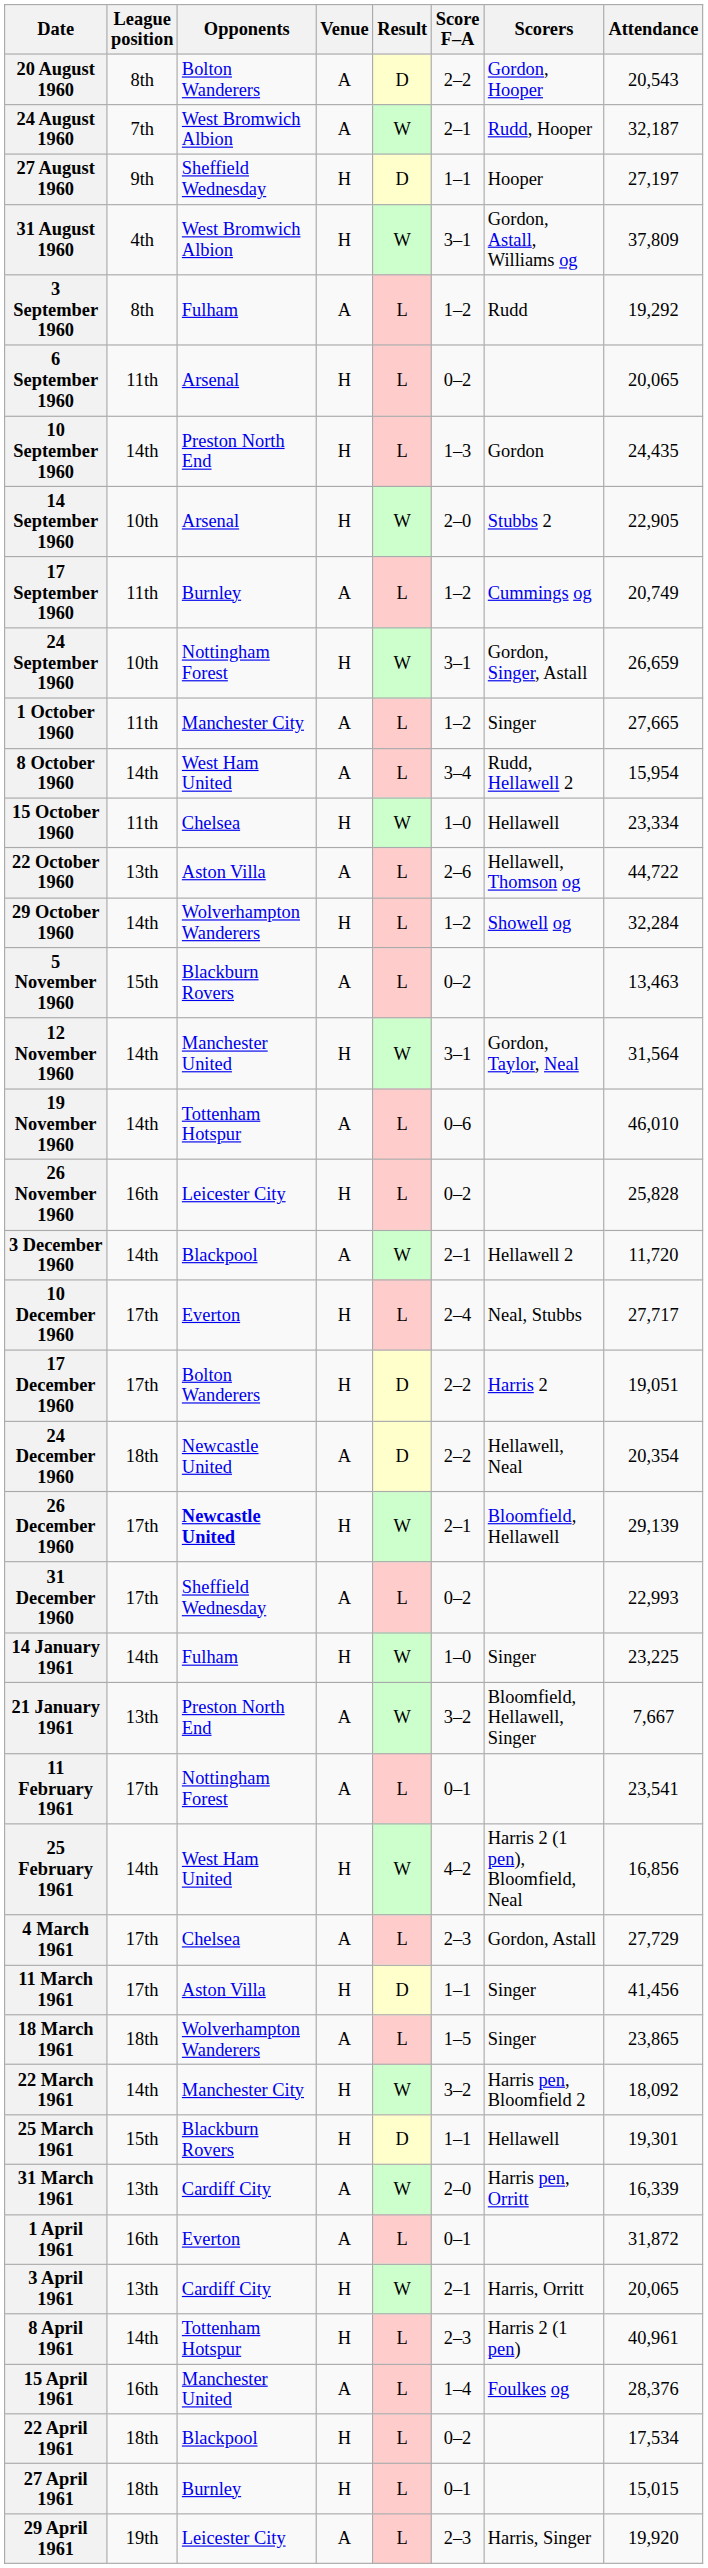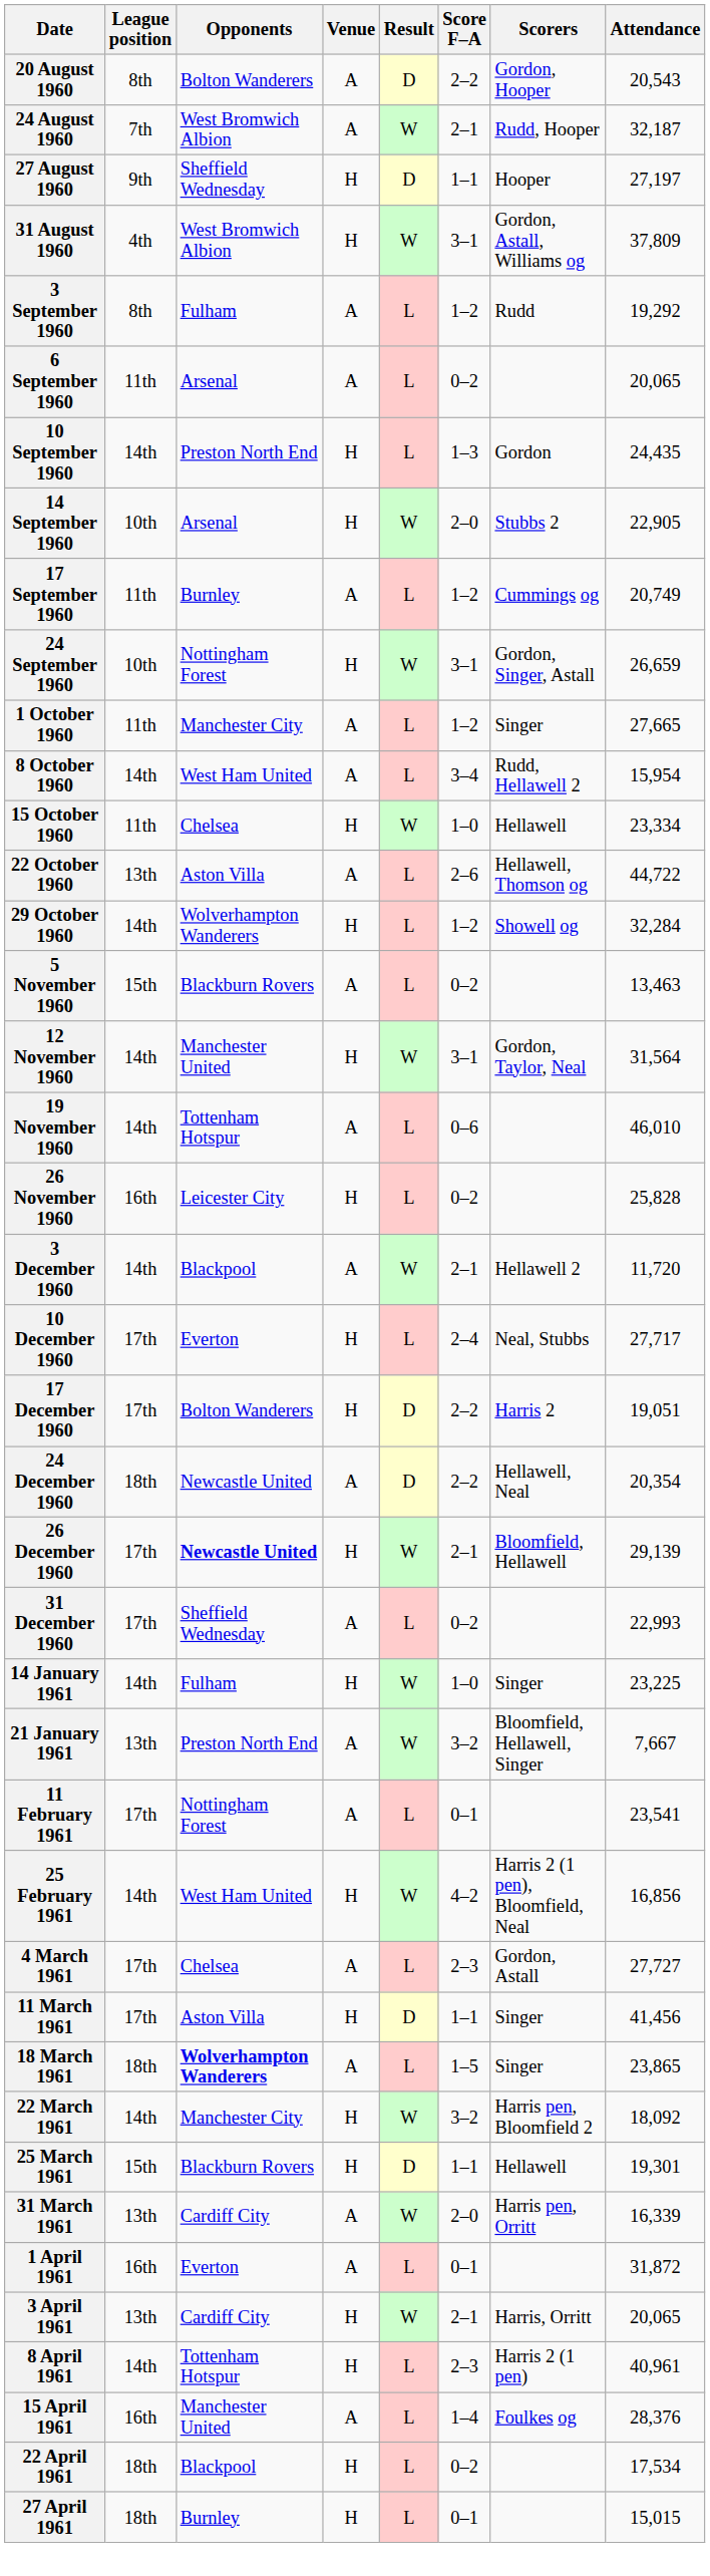 <table class="wikitable plainrowheaders" style="text-align:center">
 <tr>
 <th scope="col">Date</th>
 <th scope="col">League<br>position</th>
 <th scope="col">Opponents</th>
 <th scope="col">Venue</th>
 <th scope="col">Result</th>
 <th scope="col">Score<br>F–A</th>
 <th scope="col">Scorers</th>
 <th scope="col">Attendance</th>
 </tr>
 <tr>
 <th scope="row">20 August 1960</th>
 <td>8th</td>
 <td align="left"><a href='#'>Bolton Wanderers</a></td>
 <td>A</td>
 <td style=background:#ffc>D</td>
 <td>2–2</td>
 <td align="left"><a href='#'>Gordon</a>, <a href='#'>Hooper</a></td>
 <td>20,543</td>
 </tr>
 <tr>
 <th scope="row">24 August 1960</th>
 <td>7th</td>
 <td align="left"><a href='#'>West Bromwich Albion</a></td>
 <td>A</td>
 <td style=background:#cfc>W</td>
 <td>2–1</td>
 <td align="left"><a href='#'>Rudd</a>, Hooper</td>
 <td>32,187</td>
 </tr>
 <tr>
 <th scope="row">27 August 1960</th>
 <td>9th</td>
 <td align="left"><a href='#'>Sheffield Wednesday</a></td>
 <td>H</td>
 <td style=background:#ffc>D</td>
 <td>1–1</td>
 <td align="left">Hooper</td>
 <td>27,197</td>
 </tr>
 <tr>
 <th scope="row">31 August 1960</th>
 <td>4th</td>
 <td align="left"><a href='#'>West Bromwich Albion</a></td>
 <td>H</td>
 <td style=background:#cfc>W</td>
 <td>3–1</td>
 <td align="left">Gordon, <a href='#'>Astall</a>, Williams <a href='#'>og</a></td>
 <td>37,809</td>
 </tr>
 <tr>
 <th scope="row">3 September 1960</th>
 <td>8th</td>
 <td align="left"><a href='#'>Fulham</a></td>
 <td>A</td>
 <td style=background:#fcc>L</td>
 <td>1–2</td>
 <td align="left">Rudd</td>
 <td>19,292</td>
 </tr>
 <tr>
 <th scope="row">6 September 1960</th>
 <td>11th</td>
 <td align="left"><a href='#'>Arsenal</a></td>
-<td>H</td>
+<td>A</td>
 <td style=background:#fcc>L</td>
 <td>0–2</td>
 <td align="left"></td>
 <td>20,065</td>
 </tr>
 <tr>
 <th scope="row">10 September 1960</th>
 <td>14th</td>
 <td align="left"><a href='#'>Preston North End</a></td>
 <td>H</td>
 <td style=background:#fcc>L</td>
 <td>1–3</td>
 <td align="left">Gordon</td>
 <td>24,435</td>
 </tr>
 <tr>
 <th scope="row">14 September 1960</th>
 <td>10th</td>
 <td align="left"><a href='#'>Arsenal</a></td>
 <td>H</td>
 <td style=background:#cfc>W</td>
 <td>2–0</td>
 <td align="left"><a href='#'>Stubbs</a> 2</td>
 <td>22,905</td>
 </tr>
 <tr>
 <th scope="row">17 September 1960</th>
 <td>11th</td>
 <td align="left"><a href='#'>Burnley</a></td>
 <td>A</td>
 <td style=background:#fcc>L</td>
 <td>1–2</td>
 <td align="left"><a href='#'>Cummings</a> <a href='#'>og</a></td>
 <td>20,749</td>
 </tr>
 <tr>
 <th scope="row">24 September 1960</th>
 <td>10th</td>
 <td align="left"><a href='#'>Nottingham Forest</a></td>
 <td>H</td>
 <td style=background:#cfc>W</td>
 <td>3–1</td>
 <td align="left">Gordon, <a href='#'>Singer</a>, Astall</td>
 <td>26,659</td>
 </tr>
 <tr>
 <th scope="row">1 October 1960</th>
 <td>11th</td>
 <td align="left"><a href='#'>Manchester City</a></td>
 <td>A</td>
 <td style=background:#fcc>L</td>
 <td>1–2</td>
 <td align="left">Singer</td>
 <td>27,665</td>
 </tr>
 <tr>
 <th scope="row">8 October 1960</th>
 <td>14th</td>
 <td align="left"><a href='#'>West Ham United</a></td>
 <td>A</td>
 <td style=background:#fcc>L</td>
 <td>3–4</td>
 <td align="left">Rudd, <a href='#'>Hellawell</a> 2</td>
 <td>15,954</td>
 </tr>
 <tr>
 <th scope="row">15 October 1960</th>
 <td>11th</td>
 <td align="left"><a href='#'>Chelsea</a></td>
 <td>H</td>
 <td style=background:#cfc>W</td>
 <td>1–0</td>
 <td align="left">Hellawell</td>
 <td>23,334</td>
 </tr>
 <tr>
 <th scope="row">22 October 1960</th>
 <td>13th</td>
 <td align="left"><a href='#'>Aston Villa</a></td>
 <td>A</td>
 <td style=background:#fcc>L</td>
 <td>2–6</td>
 <td align="left">Hellawell, <a href='#'>Thomson</a> <a href='#'>og</a></td>
 <td>44,722</td>
 </tr>
 <tr>
 <th scope="row">29 October 1960</th>
 <td>14th</td>
 <td align="left"><a href='#'>Wolverhampton Wanderers</a></td>
 <td>H</td>
 <td style=background:#fcc>L</td>
 <td>1–2</td>
 <td align="left"><a href='#'>Showell</a> <a href='#'>og</a></td>
 <td>32,284</td>
 </tr>
 <tr>
 <th scope="row">5 November 1960</th>
 <td>15th</td>
 <td align="left"><a href='#'>Blackburn Rovers</a></td>
 <td>A</td>
 <td style=background:#fcc>L</td>
 <td>0–2</td>
 <td align="left"></td>
 <td>13,463</td>
 </tr>
 <tr>
 <th scope="row">12 November 1960</th>
 <td>14th</td>
 <td align="left"><a href='#'>Manchester United</a></td>
 <td>H</td>
 <td style=background:#cfc>W</td>
 <td>3–1</td>
 <td align="left">Gordon, <a href='#'>Taylor</a>, <a href='#'>Neal</a></td>
 <td>31,564</td>
 </tr>
 <tr>
 <th scope="row">19 November 1960</th>
 <td>14th</td>
 <td align="left"><a href='#'>Tottenham Hotspur</a></td>
 <td>A</td>
 <td style=background:#fcc>L</td>
 <td>0–6</td>
 <td align="left"></td>
 <td>46,010</td>
 </tr>
 <tr>
 <th scope="row">26 November 1960</th>
 <td>16th</td>
 <td align="left"><a href='#'>Leicester City</a></td>
 <td>H</td>
 <td style=background:#fcc>L</td>
 <td>0–2</td>
 <td align="left"></td>
 <td>25,828</td>
 </tr>
 <tr>
 <th scope="row">3 December 1960</th>
 <td>14th</td>
 <td align="left"><a href='#'>Blackpool</a></td>
 <td>A</td>
 <td style=background:#cfc>W</td>
 <td>2–1</td>
 <td align="left">Hellawell 2</td>
 <td>11,720</td>
 </tr>
 <tr>
 <th scope="row">10 December 1960</th>
 <td>17th</td>
 <td align="left"><a href='#'>Everton</a></td>
 <td>H</td>
 <td style=background:#fcc>L</td>
 <td>2–4</td>
 <td align="left">Neal, Stubbs</td>
 <td>27,717</td>
 </tr>
 <tr>
 <th scope="row">17 December 1960</th>
 <td>17th</td>
 <td align="left"><a href='#'>Bolton Wanderers</a></td>
 <td>H</td>
 <td style=background:#ffc>D</td>
 <td>2–2</td>
 <td align="left"><a href='#'>Harris</a> 2</td>
 <td>19,051</td>
 </tr>
 <tr>
 <th scope="row">24 December 1960</th>
 <td>18th</td>
 <td align="left"><a href='#'>Newcastle United</a></td>
 <td>A</td>
 <td style=background:#ffc>D</td>
 <td>2–2</td>
 <td align="left">Hellawell, Neal</td>
 <td>20,354</td>
 </tr>
 <tr>
 <th scope="row">26 December 1960</th>
 <td>17th</td>
 <td align="left"><strong><a href='#'>Newcastle United</a></strong></td>
 <td>H</td>
 <td style=background:#cfc>W</td>
 <td>2–1</td>
 <td align="left"><a href='#'>Bloomfield</a>, Hellawell</td>
 <td>29,139</td>
 </tr>
 <tr>
 <th scope="row">31 December 1960</th>
 <td>17th</td>
 <td align="left"><a href='#'>Sheffield Wednesday</a></td>
 <td>A</td>
 <td style=background:#fcc>L</td>
 <td>0–2</td>
 <td align="left"></td>
 <td>22,993</td>
 </tr>
 <tr>
 <th scope="row">14 January 1961</th>
 <td>14th</td>
 <td align="left"><a href='#'>Fulham</a></td>
 <td>H</td>
 <td style=background:#cfc>W</td>
 <td>1–0</td>
 <td align="left">Singer</td>
 <td>23,225</td>
 </tr>
 <tr>
 <th scope="row">21 January 1961</th>
 <td>13th</td>
 <td align="left"><a href='#'>Preston North End</a></td>
 <td>A</td>
 <td style=background:#cfc>W</td>
 <td>3–2</td>
 <td align="left">Bloomfield, Hellawell, Singer</td>
 <td>7,667</td>
 </tr>
 <tr>
 <th scope="row">11 February 1961</th>
 <td>17th</td>
 <td align="left"><a href='#'>Nottingham Forest</a></td>
 <td>A</td>
 <td style=background:#fcc>L</td>
 <td>0–1</td>
 <td align="left"></td>
 <td>23,541</td>
 </tr>
 <tr>
 <th scope="row">25 February 1961</th>
 <td>14th</td>
 <td align="left"><a href='#'>West Ham United</a></td>
 <td>H</td>
 <td style=background:#cfc>W</td>
 <td>4–2</td>
 <td align="left">Harris 2 (1 <a href='#'>pen</a>), Bloomfield, Neal</td>
 <td>16,856</td>
 </tr>
 <tr>
 <th scope="row">4 March 1961</th>
 <td>17th</td>
 <td align="left"><a href='#'>Chelsea</a></td>
 <td>A</td>
 <td style=background:#fcc>L</td>
 <td>2–3</td>
 <td align="left">Gordon, Astall</td>
-<td>27,729</td>
+<td>27,727</td>
 </tr>
 <tr>
 <th scope="row">11 March 1961</th>
 <td>17th</td>
 <td align="left"><a href='#'>Aston Villa</a></td>
 <td>H</td>
 <td style=background:#ffc>D</td>
 <td>1–1</td>
 <td align="left">Singer</td>
 <td>41,456</td>
 </tr>
 <tr>
 <th scope="row">18 March 1961</th>
 <td>18th</td>
-<td align="left"><a href='#'>Wolverhampton Wanderers</a></td>
+<td align="left"><strong><a href='#'>Wolverhampton Wanderers</a></strong></td>
 <td>A</td>
 <td style=background:#fcc>L</td>
 <td>1–5</td>
 <td align="left">Singer</td>
 <td>23,865</td>
 </tr>
 <tr>
 <th scope="row">22 March 1961</th>
 <td>14th</td>
 <td align="left"><a href='#'>Manchester City</a></td>
 <td>H</td>
 <td style=background:#cfc>W</td>
 <td>3–2</td>
 <td align="left">Harris <a href='#'>pen</a>, Bloomfield 2</td>
 <td>18,092</td>
 </tr>
 <tr>
 <th scope="row">25 March 1961</th>
 <td>15th</td>
 <td align="left"><a href='#'>Blackburn Rovers</a></td>
 <td>H</td>
 <td style=background:#ffc>D</td>
 <td>1–1</td>
 <td align="left">Hellawell</td>
 <td>19,301</td>
 </tr>
 <tr>
 <th scope="row">31 March 1961</th>
 <td>13th</td>
 <td align="left"><a href='#'>Cardiff City</a></td>
 <td>A</td>
 <td style=background:#cfc>W</td>
 <td>2–0</td>
 <td align="left">Harris <a href='#'>pen</a>, <a href='#'>Orritt</a></td>
 <td>16,339</td>
 </tr>
 <tr>
 <th scope="row">1 April 1961</th>
 <td>16th</td>
 <td align="left"><a href='#'>Everton</a></td>
 <td>A</td>
 <td style=background:#fcc>L</td>
 <td>0–1</td>
 <td align="left"></td>
 <td>31,872</td>
 </tr>
 <tr>
 <th scope="row">3 April 1961</th>
 <td>13th</td>
 <td align="left"><a href='#'>Cardiff City</a></td>
 <td>H</td>
 <td style=background:#cfc>W</td>
 <td>2–1</td>
 <td align="left">Harris, Orritt</td>
 <td>20,065</td>
 </tr>
 <tr>
 <th scope="row">8 April 1961</th>
 <td>14th</td>
 <td align="left"><a href='#'>Tottenham Hotspur</a></td>
 <td>H</td>
 <td style=background:#fcc>L</td>
 <td>2–3</td>
 <td align="left">Harris 2 (1 <a href='#'>pen</a>)</td>
 <td>40,961</td>
 </tr>
 <tr>
 <th scope="row">15 April 1961</th>
 <td>16th</td>
 <td align="left"><a href='#'>Manchester United</a></td>
 <td>A</td>
 <td style=background:#fcc>L</td>
 <td>1–4</td>
 <td align="left"><a href='#'>Foulkes</a> <a href='#'>og</a></td>
 <td>28,376</td>
 </tr>
 <tr>
 <th scope="row">22 April 1961</th>
 <td>18th</td>
 <td align="left"><a href='#'>Blackpool</a></td>
 <td>H</td>
 <td style=background:#fcc>L</td>
 <td>0–2</td>
 <td align="left"></td>
 <td>17,534</td>
 </tr>
 <tr>
 <th scope="row">27 April 1961</th>
 <td>18th</td>
 <td align="left"><a href='#'>Burnley</a></td>
 <td>H</td>
 <td style=background:#fcc>L</td>
 <td>0–1</td>
 <td align="left"></td>
 <td>15,015</td>
 </tr>
-<tr>
-<th scope="row">29 April 1961</th>
-<td>19th</td>
-<td align="left"><a href='#'>Leicester City</a></td>
-<td>A</td>
-<td style=background:#fcc>L</td>
-<td>2–3</td>
-<td align="left">Harris, Singer</td>
-<td>19,920</td>
-</tr>
 </table>
